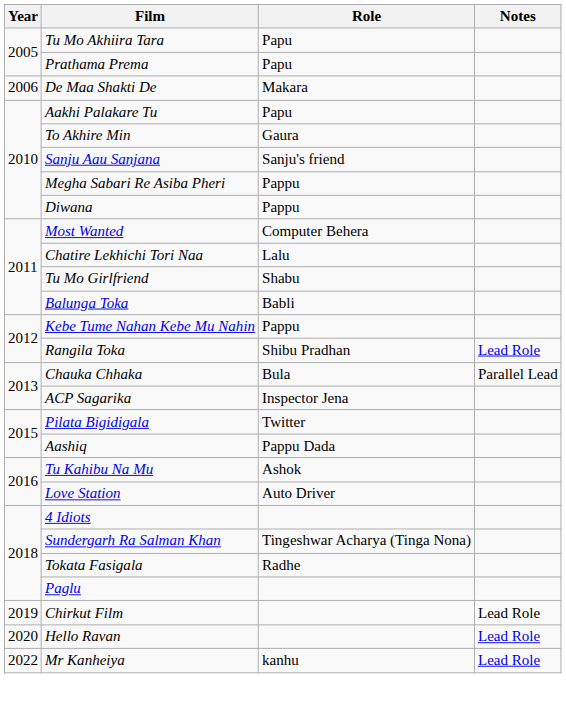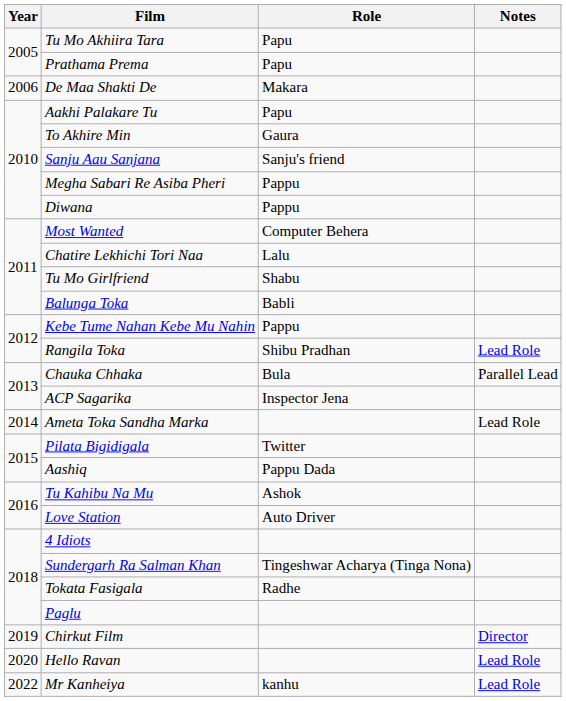 <table class="wikitable sortable">
 <tr>
 <th>Year</th>
 <th>Film</th>
 <th>Role</th>
 <th>Notes</th>
 </tr>
 <tr>
 <td rowspan="2">2005</td>
 <td><em>Tu Mo Akhiira Tara</em></td>
 <td>Papu</td>
 <td></td>
 </tr>
 <tr>
 <td><em>Prathama Prema</em></td>
 <td>Papu</td>
 <td></td>
 </tr>
 <tr>
 <td>2006</td>
 <td><em>De Maa Shakti De</em></td>
 <td>Makara</td>
 <td></td>
 </tr>
 <tr>
 <td rowspan="5">2010</td>
 <td><em>Aakhi Palakare Tu</em></td>
 <td>Papu</td>
 <td></td>
 </tr>
 <tr>
 <td><em>To Akhire Min</em></td>
 <td>Gaura</td>
 <td></td>
 </tr>
 <tr>
 <td><em><a href='#'>Sanju Aau Sanjana</a></em></td>
 <td>Sanju's friend</td>
 <td></td>
 </tr>
 <tr>
 <td><em>Megha Sabari Re Asiba Pheri</em></td>
 <td>Pappu</td>
 <td></td>
 </tr>
 <tr>
 <td><em>Diwana</em></td>
 <td>Pappu</td>
 <td></td>
 </tr>
 <tr>
 <td rowspan="4">2011</td>
 <td><em><a href='#'>Most Wanted</a></em></td>
 <td>Computer Behera</td>
 <td></td>
 </tr>
 <tr>
 <td><em>Chatire Lekhichi Tori Naa</em></td>
 <td>Lalu</td>
 <td></td>
 </tr>
 <tr>
 <td><em>Tu Mo Girlfriend</em></td>
 <td>Shabu</td>
 <td></td>
 </tr>
 <tr>
 <td><em><a href='#'>Balunga Toka</a></em></td>
 <td>Babli</td>
 <td></td>
 </tr>
 <tr Pappu>
 <td rowspan="2">2012</td>
 <td><em><a href='#'>Kebe Tume Nahan Kebe Mu Nahin</a></em></td>
 <td>Pappu</td>
 <td></td>
 </tr>
 <tr>
 <td><em>Rangila Toka</em></td>
 <td>Shibu Pradhan</td>
 <td><a href='#'>Lead Role</a></td>
 </tr>
 <tr>
 <td rowspan="2">2013</td>
 <td><em>Chauka Chhaka</em></td>
 <td>Bula</td>
 <td>Parallel Lead</td>
 </tr>
 <tr>
 <td><em>ACP Sagarika</em></td>
 <td>Inspector Jena</td>
 <td></td>
 </tr>
 <tr>
+<td>2014</td>
+<td><em>Ameta Toka Sandha Marka</em></td>
+<td></td>
+<td>Lead Role</td>
+</tr>
+<tr>
 <td rowspan="2">2015</td>
 <td><em><a href='#'>Pilata Bigidigala</a></em></td>
 <td>Twitter</td>
 <td></td>
 </tr>
 <tr>
 <td><em>Aashiq</em></td>
 <td>Pappu Dada</td>
 <td></td>
 </tr>
 <tr>
 <td rowspan="2">2016</td>
 <td><em><a href='#'>Tu Kahibu Na Mu</a></em></td>
 <td>Ashok</td>
 <td></td>
 </tr>
 <tr>
 <td><em><a href='#'>Love Station</a></em></td>
 <td>Auto Driver</td>
 <td></td>
 </tr>
 <tr>
 <td rowspan="4">2018</td>
 <td><em><a href='#'>4 Idiots</a></em></td>
 <td></td>
 <td></td>
 </tr>
 <tr>
 <td><em><a href='#'>Sundergarh Ra Salman Khan</a></em></td>
 <td>Tingeshwar Acharya (Tinga Nona)</td>
 <td></td>
 </tr>
 <tr>
 <td><em>Tokata Fasigala</em></td>
 <td>Radhe</td>
 <td></td>
 </tr>
 <tr>
 <td><a href='#'><em>Paglu</em></a></td>
 <td></td>
 <td></td>
 </tr>
 <tr>
 <td>2019</td>
 <td><em>Chirkut Film</em></td>
 <td></td>
-<td>Lead Role</td>
+<td><a href='#'>Director</a></td>
 </tr>
 <tr>
 <td>2020</td>
 <td><em>Hello Ravan</em></td>
 <td></td>
 <td><a href='#'>Lead Role</a></td>
 </tr>
 <tr>
 <td>2022</td>
 <td><em>Mr Kanheiya</em></td>
 <td>kanhu</td>
 <td><a href='#'>Lead Role</a></td>
 </tr>
 </table>
